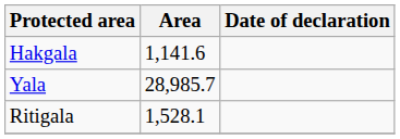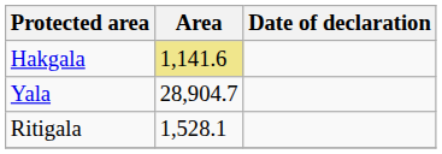 <table class="wikitable sortable static-row-numbers static-row-header-text">
 <tr>
 <th>Protected area</th>
 <th>Area<br></th>
 <th>Date of declaration</th>
 </tr>
 <tr>
 <td><a href='#'>Hakgala</a></td>
-<td>1,141.6</td>
+<td style="background: khaki;">1,141.6</td>
 <td></td>
 </tr>
 <tr>
 <td><a href='#'>Yala</a></td>
-<td>28,985.7</td>
+<td>28,904.7</td>
 <td></td>
 </tr>
 <tr>
 <td>Ritigala</td>
 <td>1,528.1</td>
 <td></td>
 </tr>
 <tr>
 </tr>
 </table>
